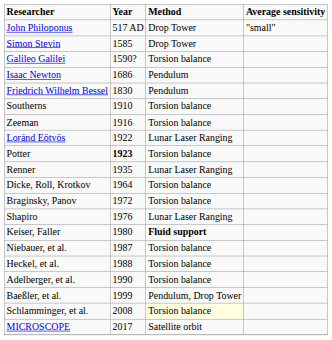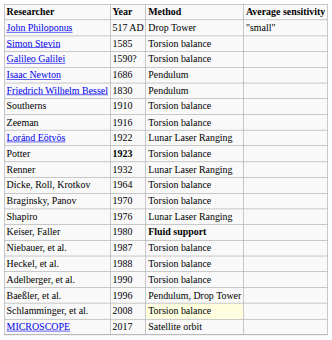 <table class="wikitable">
 <tr>
 <td><strong>Researcher</strong></td>
 <td><strong>Year</strong></td>
 <td><strong>Method</strong></td>
 <td><strong>Average sensitivity</strong></td>
 </tr>
 <tr>
 <td><a href='#'>John Philoponus</a></td>
 <td>517 AD</td>
 <td>Drop Tower</td>
 <td>"small"</td>
 </tr>
 <tr>
 <td><a href='#'>Simon Stevin</a></td>
 <td>1585</td>
-<td>Drop Tower</td>
+<td>Torsion balance</td>
 <td></td>
 </tr>
 <tr>
 <td><a href='#'>Galileo Galilei</a></td>
 <td>1590?</td>
 <td>Torsion balance</td>
 <td></td>
 </tr>
 <tr>
 <td><a href='#'>Isaac Newton</a></td>
 <td>1686</td>
 <td>Pendulum</td>
 <td></td>
 </tr>
 <tr>
 <td><a href='#'>Friedrich Wilhelm Bessel</a></td>
 <td>1830</td>
 <td>Pendulum</td>
 <td></td>
 </tr>
 <tr>
 <td>Southerns</td>
 <td>1910</td>
 <td>Torsion balance</td>
 <td></td>
 </tr>
 <tr>
 <td>Zeeman</td>
 <td>1916</td>
 <td>Torsion balance</td>
 <td></td>
 </tr>
 <tr>
 <td><a href='#'>Loránd Eötvös</a></td>
 <td>1922</td>
 <td>Lunar Laser Ranging</td>
 <td></td>
 </tr>
 <tr>
 <td>Potter</td>
 <td><strong>1923</strong></td>
 <td>Torsion balance</td>
 <td></td>
 </tr>
 <tr>
 <td>Renner</td>
-<td>1935</td>
+<td>1932</td>
 <td>Lunar Laser Ranging</td>
 <td></td>
 </tr>
 <tr>
 <td>Dicke, Roll, Krotkov</td>
 <td>1964</td>
 <td>Torsion balance</td>
 <td></td>
 </tr>
 <tr>
 <td>Braginsky, Panov</td>
-<td>1972</td>
+<td>1970</td>
 <td>Torsion balance</td>
 <td></td>
 </tr>
 <tr>
 <td>Shapiro</td>
 <td>1976</td>
 <td>Lunar Laser Ranging</td>
 <td></td>
 </tr>
 <tr>
 <td>Keiser, Faller</td>
 <td>1980</td>
 <td><strong>Fluid support</strong></td>
 <td></td>
 </tr>
 <tr>
 <td>Niebauer, et al.</td>
 <td>1987</td>
 <td>Torsion balance</td>
 <td></td>
 </tr>
 <tr>
 <td>Heckel, et al.</td>
 <td>1988</td>
 <td>Torsion balance</td>
 <td></td>
 </tr>
 <tr>
 <td>Adelberger, et al.</td>
 <td>1990</td>
 <td>Torsion balance</td>
 <td></td>
 </tr>
 <tr>
 <td>Baeßler, et al.</td>
-<td>1999</td>
+<td>1996</td>
 <td>Pendulum, Drop Tower</td>
 <td></td>
 </tr>
 <tr>
 <td>Schlamminger, et al.</td>
 <td>2008</td>
 <td style="background: lightyellow;">Torsion balance</td>
 <td></td>
 </tr>
 <tr>
 <td><a href='#'>MICROSCOPE</a></td>
 <td>2017</td>
 <td>Satellite orbit</td>
 <td></td>
 </tr>
 <tr>
 </tr>
 </table>
